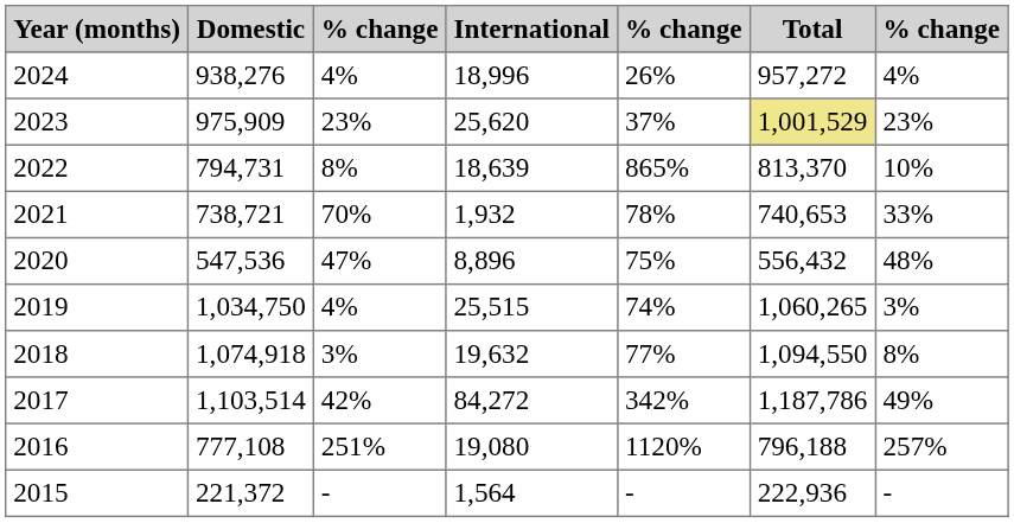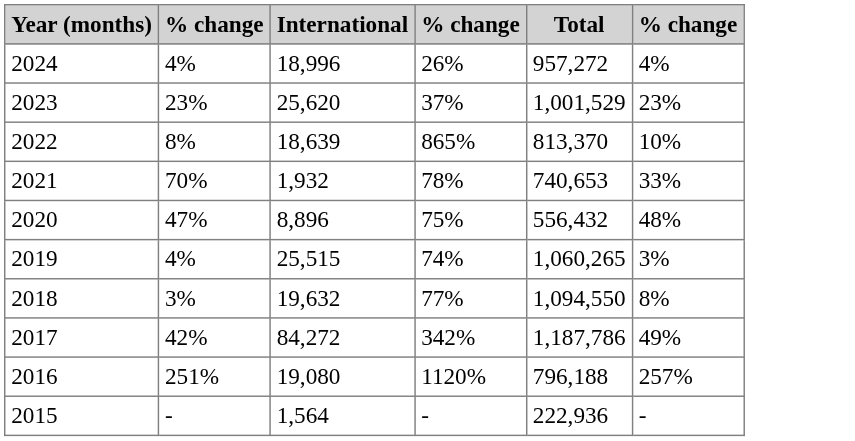 <table class="toccolours" border="1" cellpadding="4" style="border-collapse:collapse">
 <tr bgcolor=lightgrey>
 <th>Year (months)</th>
-<th>Domestic</th>
 <th>% change</th>
 <th>International</th>
 <th>% change</th>
 <th>Total</th>
 <th>% change</th>
 </tr>
 <tr>
 <td>2024</td>
-<td>938,276</td>
 <td> 4%</td>
 <td>18,996</td>
 <td> 26%</td>
 <td>957,272</td>
 <td> 4%</td>
 </tr>
 <tr>
 <td>2023</td>
-<td>975,909</td>
 <td> 23%</td>
 <td>25,620</td>
 <td> 37%</td>
-<td style="background: khaki;">1,001,529</td>
+<td>1,001,529</td>
 <td> 23%</td>
 </tr>
 <tr>
 <td>2022</td>
-<td>794,731</td>
 <td> 8%</td>
 <td>18,639</td>
 <td> 865%</td>
 <td>813,370</td>
 <td> 10%</td>
 </tr>
 <tr>
 <td>2021</td>
-<td>738,721</td>
 <td> 70%</td>
 <td>1,932</td>
 <td> 78%</td>
 <td>740,653</td>
 <td> 33%</td>
 </tr>
 <tr>
 <td>2020</td>
-<td>547,536</td>
 <td> 47%</td>
 <td>8,896</td>
 <td> 75%</td>
 <td>556,432</td>
 <td> 48%</td>
 </tr>
 <tr>
 <td>2019</td>
-<td>1,034,750</td>
 <td> 4%</td>
 <td>25,515</td>
 <td> 74%</td>
 <td>1,060,265</td>
 <td> 3%</td>
 </tr>
 <tr>
 <td>2018</td>
-<td>1,074,918</td>
 <td> 3%</td>
 <td>19,632</td>
 <td> 77%</td>
 <td>1,094,550</td>
 <td> 8%</td>
 </tr>
 <tr>
 <td>2017</td>
-<td>1,103,514</td>
 <td> 42%</td>
 <td>84,272</td>
 <td> 342%</td>
 <td>1,187,786</td>
 <td> 49%</td>
 </tr>
 <tr>
 <td>2016</td>
-<td>777,108</td>
 <td> 251%</td>
 <td>19,080</td>
 <td> 1120%</td>
 <td>796,188</td>
 <td> 257%</td>
 </tr>
 <tr>
 <td>2015</td>
-<td>221,372</td>
 <td>-</td>
 <td>1,564</td>
 <td>-</td>
 <td>222,936</td>
 <td>-</td>
 </tr>
 </table>
